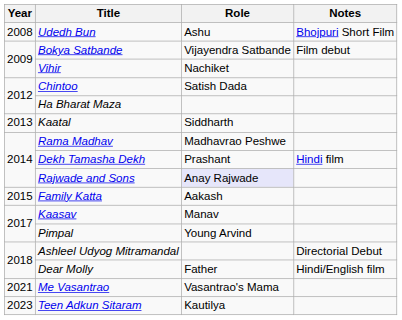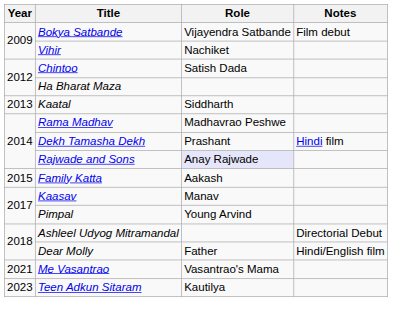 <table class="wikitable sortable">
 <tr>
 <th>Year</th>
 <th>Title</th>
 <th>Role</th>
 <th>Notes</th>
-</tr>
-<tr>
-<td>2008</td>
-<td><em><a href='#'>Udedh Bun</a></em></td>
-<td>Ashu</td>
-<td><a href='#'>Bhojpuri</a> Short Film</td>
 </tr>
 <tr>
 <td rowspan=2>2009</td>
 <td><em><a href='#'>Bokya Satbande</a></em></td>
 <td>Vijayendra Satbande</td>
 <td>Film debut</td>
 </tr>
 <tr>
 <td><em><a href='#'>Vihir</a></em></td>
 <td>Nachiket</td>
 <td></td>
 </tr>
 <tr>
 <td rowspan=2>2012</td>
 <td><em><a href='#'>Chintoo</a></em></td>
 <td>Satish Dada</td>
 <td></td>
 </tr>
 <tr>
 <td><em>Ha Bharat Maza</em></td>
 <td></td>
 <td></td>
 </tr>
 <tr>
 <td>2013</td>
 <td><em>Kaatal </em></td>
 <td>Siddharth</td>
 <td></td>
 </tr>
 <tr>
 <td rowspan=3>2014</td>
 <td><em><a href='#'>Rama Madhav</a></em></td>
 <td>Madhavrao Peshwe</td>
 <td></td>
 </tr>
 <tr>
 <td><em><a href='#'>Dekh Tamasha Dekh</a></em></td>
 <td>Prashant</td>
 <td><a href='#'>Hindi</a> film</td>
 </tr>
 <tr>
 <td><em><a href='#'>Rajwade and Sons</a></em></td>
 <td style="background: lavender;">Anay Rajwade</td>
 <td></td>
 </tr>
 <tr>
 <td>2015</td>
 <td><em><a href='#'>Family Katta</a></em></td>
 <td>Aakash</td>
 <td></td>
 </tr>
 <tr>
 <td rowspan=2>2017</td>
 <td><em><a href='#'>Kaasav</a></em></td>
 <td>Manav</td>
 <td></td>
 </tr>
 <tr>
 <td><em>Pimpal</em></td>
 <td>Young Arvind</td>
 <td></td>
 </tr>
 <tr>
 <td rowspan=2>2018</td>
 <td><em>Ashleel Udyog Mitramandal</em></td>
 <td></td>
 <td>Directorial Debut</td>
 </tr>
 <tr>
 <td><em>Dear Molly</em></td>
 <td>Father</td>
 <td>Hindi/English film</td>
 </tr>
 <tr>
 <td>2021</td>
 <td><em><a href='#'>Me Vasantrao</a></em></td>
 <td>Vasantrao's Mama</td>
 <td></td>
 </tr>
 <tr>
 <td>2023</td>
 <td><em><a href='#'>Teen Adkun Sitaram</a></em></td>
 <td>Kautilya</td>
 <td></td>
 </tr>
 </table>
